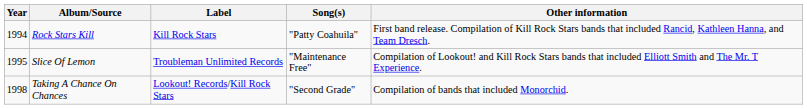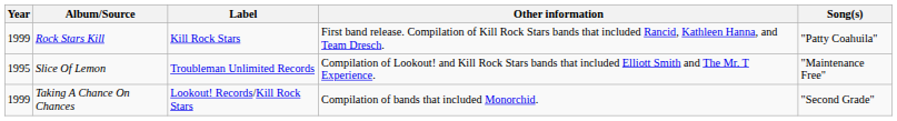 <table class="wikitable">
 <tr>
 <th>Year</th>
 <th>Album/Source</th>
 <th>Label</th>
+<th>Other information</th>
 <th>Song(s)</th>
-<th>Other information</th>
 </tr>
 <tr>
-<td>1994</td>
+<td>1999</td>
 <td><em><a href='#'>Rock Stars Kill</a></em></td>
 <td><a href='#'>Kill Rock Stars</a></td>
+<td>First band release. Compilation of Kill Rock Stars bands that included <a href='#'>Rancid</a>, <a href='#'>Kathleen Hanna</a>, and <a href='#'>Team Dresch</a>.</td>
 <td>"Patty Coahuila"</td>
-<td>First band release. Compilation of Kill Rock Stars bands that included <a href='#'>Rancid</a>, <a href='#'>Kathleen Hanna</a>, and <a href='#'>Team Dresch</a>.</td>
 </tr>
 <tr>
 <td>1995</td>
 <td><em>Slice Of Lemon</em></td>
 <td><a href='#'>Troubleman Unlimited Records</a></td>
+<td>Compilation of Lookout! and Kill Rock Stars bands that included <a href='#'>Elliott Smith</a> and <a href='#'>The Mr. T Experience</a>.</td>
 <td>"Maintenance Free"</td>
-<td>Compilation of Lookout! and Kill Rock Stars bands that included <a href='#'>Elliott Smith</a> and <a href='#'>The Mr. T Experience</a>.</td>
 </tr>
 <tr>
-<td>1998</td>
+<td>1999</td>
 <td><em>Taking A Chance On Chances</em></td>
 <td><a href='#'>Lookout! Records</a>/<a href='#'>Kill Rock Stars</a></td>
+<td>Compilation of bands that included <a href='#'>Monorchid</a>.</td>
 <td>"Second Grade"</td>
-<td>Compilation of bands that included <a href='#'>Monorchid</a>.</td>
 </tr>
 </table>
